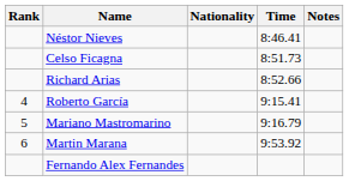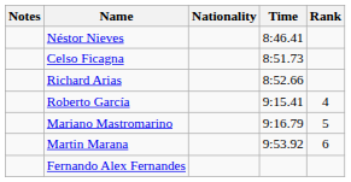 <table class="wikitable sortable" style="text-align:center">
 <tr>
-<th>Rank</th>
+<th>Notes</th>
 <th>Name</th>
 <th>Nationality</th>
 <th>Time</th>
-<th>Notes</th>
+<th>Rank</th>
 </tr>
 <tr>
 <td></td>
 <td align=left><a href='#'>Néstor Nieves</a></td>
 <td align=left></td>
 <td>8:46.41</td>
 <td></td>
 </tr>
 <tr>
 <td></td>
 <td align=left><a href='#'>Celso Ficagna</a></td>
 <td align=left></td>
 <td>8:51.73</td>
 <td></td>
 </tr>
 <tr>
 <td></td>
 <td align=left><a href='#'>Richard Arias</a></td>
 <td align=left></td>
 <td>8:52.66</td>
 <td></td>
 </tr>
 <tr>
-<td>4</td>
+<td></td>
 <td align=left><a href='#'>Roberto García</a></td>
 <td align=left></td>
 <td>9:15.41</td>
-<td></td>
+<td>4</td>
 </tr>
 <tr>
-<td>5</td>
+<td></td>
 <td align=left><a href='#'>Mariano Mastromarino</a></td>
 <td align=left></td>
 <td>9:16.79</td>
-<td></td>
+<td>5</td>
 </tr>
 <tr>
-<td>6</td>
+<td></td>
 <td align=left><a href='#'>Martin Marana</a></td>
 <td align=left></td>
 <td>9:53.92</td>
-<td></td>
+<td>6</td>
 </tr>
 <tr>
 <td></td>
 <td align=left><a href='#'>Fernando Alex Fernandes</a></td>
 <td align=left></td>
 <td></td>
 <td></td>
 </tr>
 </table>
